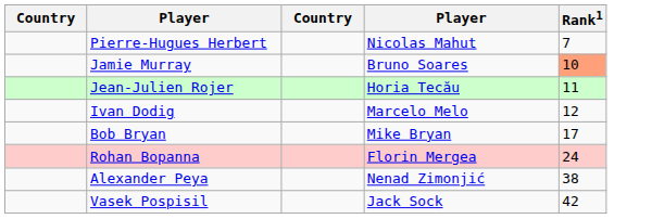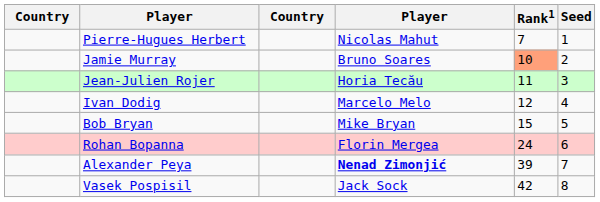 <table class="sortable wikitable">
 <tr>
 <th width="70">Country</th>
 <th width="175">Player</th>
 <th width="70">Country</th>
 <th width="175">Player</th>
 <th>Rank<sup>1</sup></th>
+<th>Seed</th>
 </tr>
 <tr>
 <td></td>
 <td><a href='#'>Pierre-Hugues Herbert</a></td>
 <td></td>
 <td><a href='#'>Nicolas Mahut</a></td>
 <td>7</td>
+<td>1</td>
 </tr>
 <tr>
 <td></td>
 <td><a href='#'>Jamie Murray</a></td>
 <td></td>
 <td><a href='#'>Bruno Soares</a></td>
 <td style="background: lightsalmon;">10</td>
+<td>2</td>
 </tr>
 <tr style="background:#cfc;">
 <td></td>
 <td><a href='#'>Jean-Julien Rojer</a></td>
 <td></td>
 <td><a href='#'>Horia Tecău</a></td>
 <td>11</td>
+<td>3</td>
 </tr>
 <tr>
 <td></td>
 <td><a href='#'>Ivan Dodig</a></td>
 <td></td>
 <td><a href='#'>Marcelo Melo</a></td>
 <td>12</td>
+<td>4</td>
 </tr>
 <tr>
 <td></td>
 <td><a href='#'>Bob Bryan</a></td>
 <td></td>
 <td><a href='#'>Mike Bryan</a></td>
-<td>17</td>
+<td>15</td>
+<td>5</td>
 </tr>
 <tr style="background:#fcc;">
 <td></td>
 <td><a href='#'>Rohan Bopanna</a></td>
 <td></td>
 <td><a href='#'>Florin Mergea</a></td>
 <td>24</td>
+<td>6</td>
 </tr>
 <tr>
 <td></td>
 <td><a href='#'>Alexander Peya</a></td>
 <td></td>
-<td><a href='#'>Nenad Zimonjić</a></td>
-<td>38</td>
+<td><strong><a href='#'>Nenad Zimonjić</a></strong></td>
+<td>39</td>
+<td>7</td>
 </tr>
 <tr>
 <td></td>
 <td><a href='#'>Vasek Pospisil</a></td>
 <td></td>
 <td><a href='#'>Jack Sock</a></td>
 <td>42</td>
+<td>8</td>
 </tr>
 </table>
